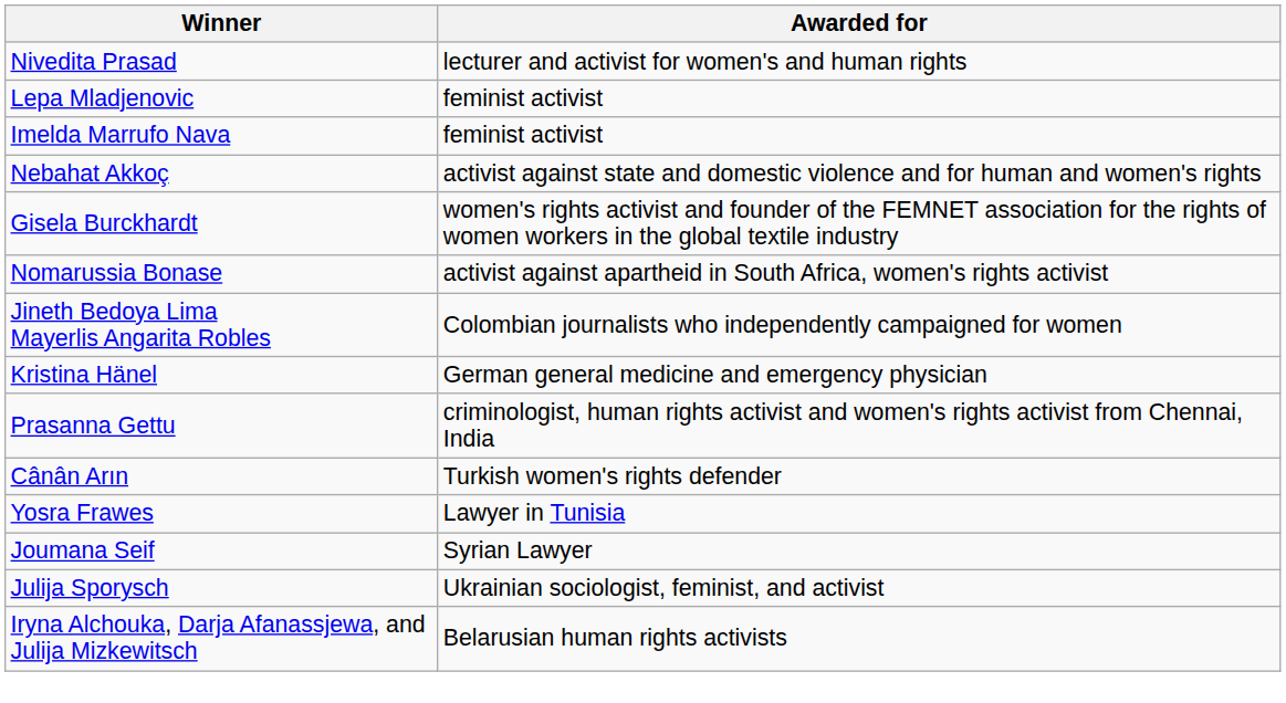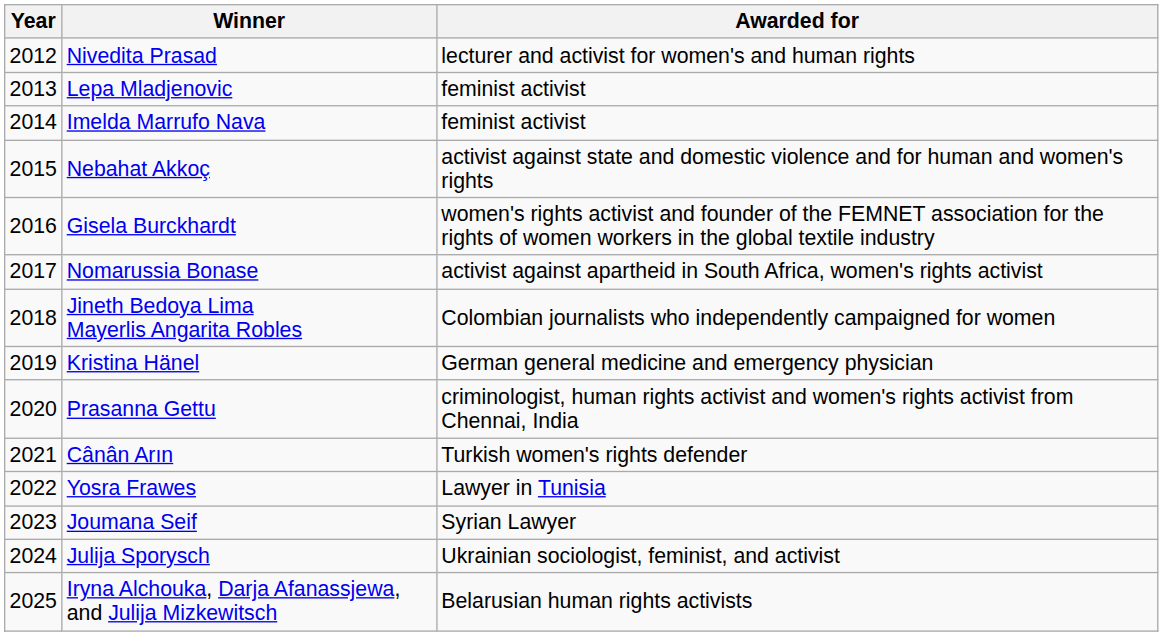 <table class="wikitable">
 <tr>
+<th>Year</th>
 <th>Winner</th>
 <th>Awarded for</th>
 </tr>
 <tr>
+<td>2012</td>
 <td><a href='#'>Nivedita Prasad</a></td>
 <td>lecturer and activist for women's and human rights</td>
 </tr>
 <tr>
+<td>2013</td>
 <td><a href='#'>Lepa Mladjenovic</a></td>
 <td>feminist activist</td>
 </tr>
 <tr>
+<td>2014</td>
 <td><a href='#'>Imelda Marrufo Nava</a></td>
 <td>feminist activist</td>
 </tr>
 <tr>
+<td>2015</td>
 <td><a href='#'>Nebahat Akkoç</a></td>
 <td>activist against state and domestic violence and for human and women's rights</td>
 </tr>
 <tr>
+<td>2016</td>
 <td><a href='#'>Gisela Burckhardt</a></td>
 <td>women's rights activist and founder of the FEMNET association for the rights of women workers in the global textile industry</td>
 </tr>
 <tr>
+<td>2017</td>
 <td><a href='#'>Nomarussia Bonase</a></td>
 <td>activist against apartheid in South Africa, women's rights activist</td>
 </tr>
 <tr>
+<td>2018</td>
 <td><a href='#'>Jineth Bedoya Lima</a> <br> <a href='#'>Mayerlis Angarita Robles</a></td>
 <td>Colombian journalists who independently campaigned for women</td>
 </tr>
 <tr>
+<td>2019</td>
 <td><a href='#'>Kristina Hänel</a></td>
 <td>German general medicine and emergency physician</td>
 </tr>
 <tr>
+<td>2020</td>
 <td><a href='#'>Prasanna Gettu</a></td>
 <td>criminologist, human rights activist and women's rights activist from Chennai, India</td>
 </tr>
 <tr>
+<td>2021</td>
 <td><a href='#'>Cânân Arın</a></td>
 <td>Turkish women's rights defender</td>
 </tr>
 <tr>
+<td>2022</td>
 <td><a href='#'>Yosra Frawes</a></td>
 <td>Lawyer in <a href='#'>Tunisia</a></td>
 </tr>
 <tr>
+<td>2023</td>
 <td><a href='#'>Joumana Seif</a></td>
 <td>Syrian Lawyer</td>
 </tr>
 <tr>
+<td>2024</td>
 <td><a href='#'>Julija Sporysch</a></td>
 <td>Ukrainian sociologist, feminist, and activist</td>
 </tr>
 <tr>
+<td>2025</td>
 <td><a href='#'>Iryna Alchouka</a>, <a href='#'>Darja Afanassjewa</a>, and <a href='#'>Julija Mizkewitsch</a></td>
 <td>Belarusian human rights activists</td>
 </tr>
 </table>
